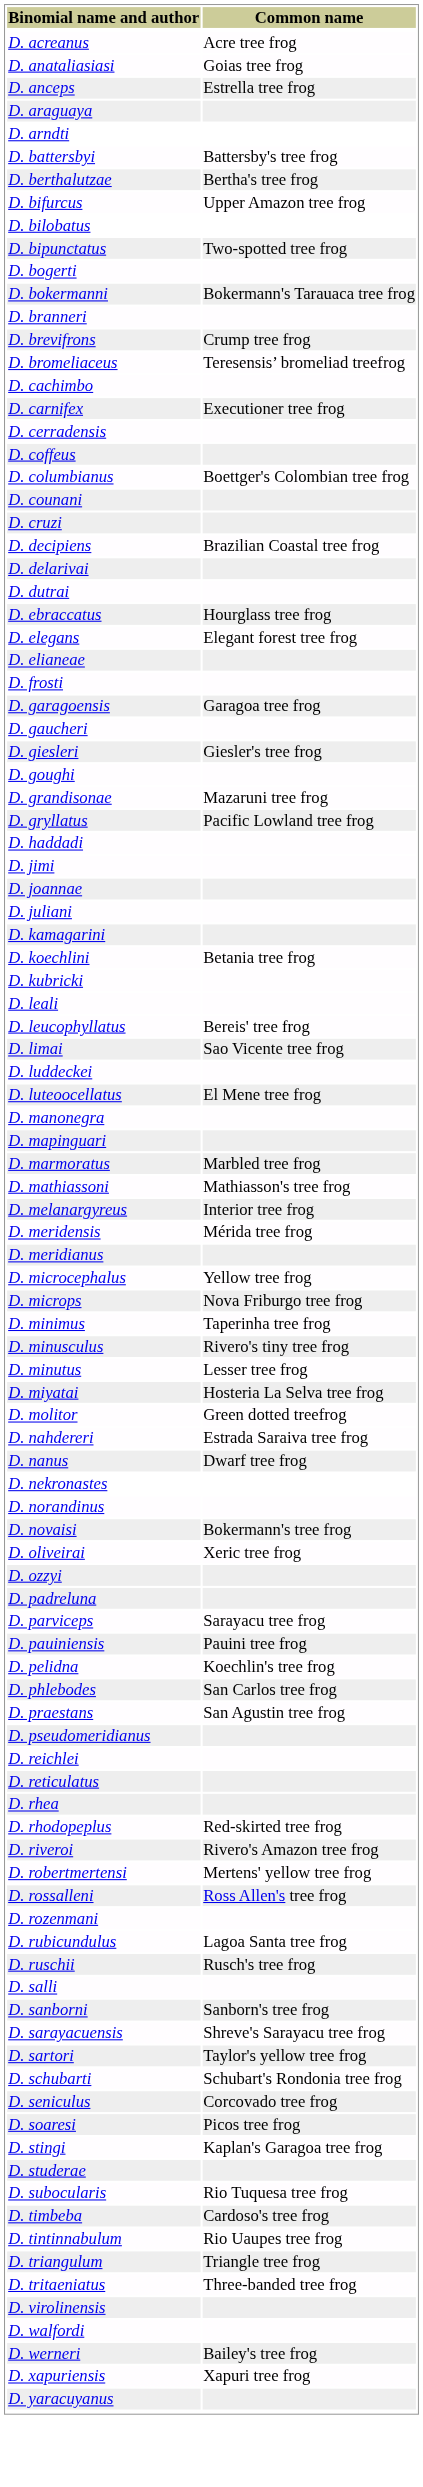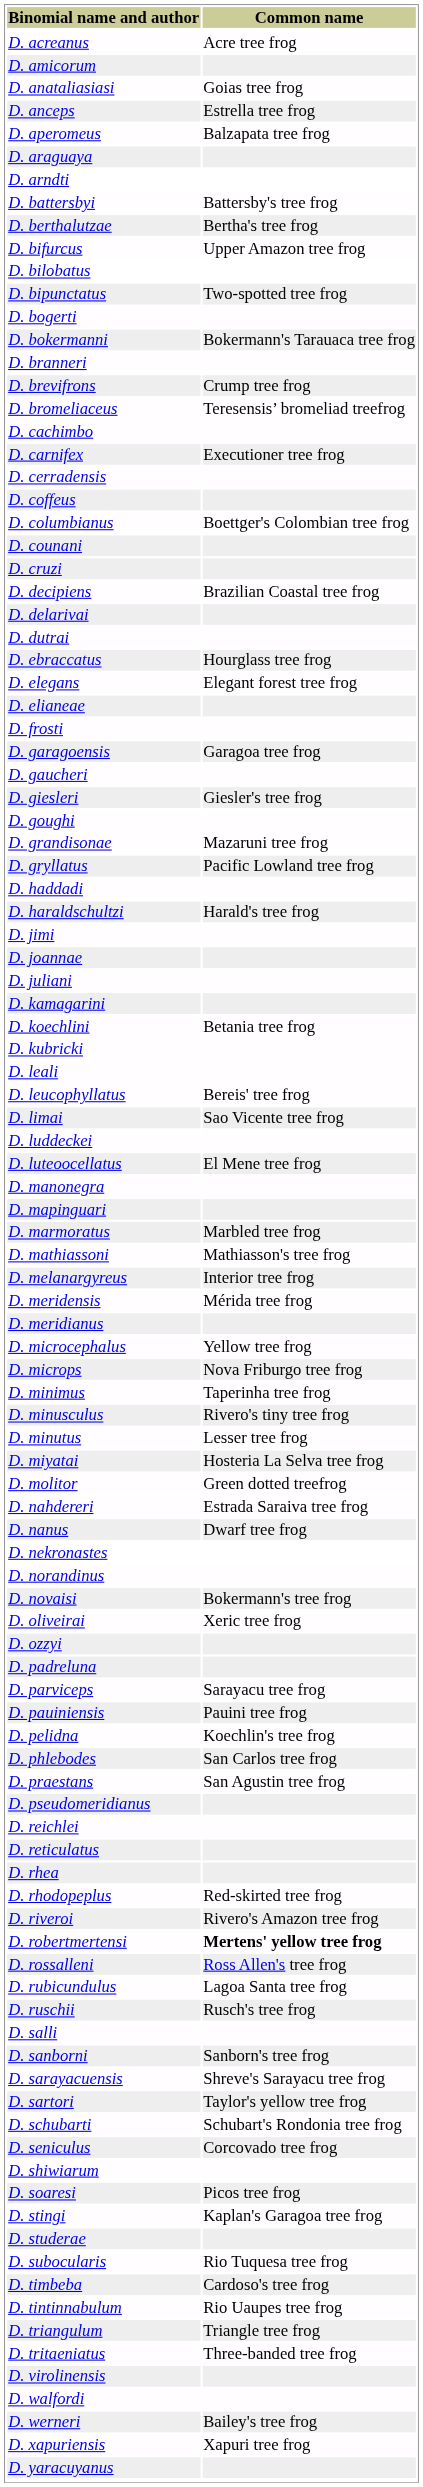 <table style="text-align:left; border:1px solid #999999; ">
 <tr style="background:#CCCC99; text-align: center; ">
 <th>Binomial name and author</th>
 <th>Common name</th>
 </tr>
 <tr>
 </tr>
 <tr style="background:#FFFDFF;">
 <td><em><a href='#'>D. acreanus</a></em> </td>
 <td>Acre tree frog</td>
 </tr>
+<tr style="background:#EEEEEE;">
+<td><em><a href='#'>D. amicorum</a></em> </td>
+<td></td>
+</tr>
 <tr style="background:#FFFDFF;">
 <td><em><a href='#'>D. anataliasiasi</a></em> </td>
 <td>Goias tree frog</td>
 </tr>
 <tr style="background:#EEEEEE;">
 <td><em><a href='#'>D. anceps</a></em> </td>
 <td>Estrella tree frog</td>
+</tr>
+<tr style="background:#FFFDFF;">
+<td><em><a href='#'>D. aperomeus</a></em> </td>
+<td>Balzapata tree frog</td>
 </tr>
 <tr style="background:#EEEEEE;">
 <td><em><a href='#'>D. araguaya</a></em> </td>
 <td></td>
 </tr>
 <tr>
 <td><em><a href='#'>D. arndti</a></em> </td>
 <td></td>
 </tr>
 <tr style="background:#FFFDFF;">
 <td><em><a href='#'>D. battersbyi</a></em> </td>
 <td>Battersby's tree frog</td>
 </tr>
 <tr style="background:#EEEEEE;">
 <td><em><a href='#'>D. berthalutzae</a></em> </td>
 <td>Bertha's tree frog</td>
 </tr>
 <tr style="background:#FFFDFF;">
 <td><em><a href='#'>D. bifurcus</a></em> </td>
 <td>Upper Amazon tree frog</td>
 </tr>
 <tr>
 <td><em><a href='#'>D. bilobatus</a></em> </td>
 <td></td>
 </tr>
 <tr style="background:#EEEEEE;">
 <td><em><a href='#'>D. bipunctatus</a></em> </td>
 <td>Two-spotted tree frog</td>
 </tr>
 <tr style="background:#FFFDFF;">
 <td><em><a href='#'>D. bogerti</a></em> </td>
 <td></td>
 </tr>
 <tr style="background:#EEEEEE;">
 <td><em><a href='#'>D. bokermanni</a></em> </td>
 <td>Bokermann's Tarauaca tree frog</td>
 </tr>
 <tr style="background:#FFFDFF;">
 <td><em><a href='#'>D. branneri</a></em> </td>
 <td></td>
 </tr>
 <tr style="background:#EEEEEE;">
 <td><em><a href='#'>D. brevifrons</a></em> </td>
 <td>Crump tree frog</td>
 </tr>
 <tr style="background:#FFFDFF;">
 <td><em><a href='#'>D. bromeliaceus</a></em> </td>
 <td>Teresensis’ bromeliad treefrog</td>
 </tr>
 <tr style="background:#FFFDFF;">
 <td><em><a href='#'>D. cachimbo</a></em> </td>
 <td></td>
 </tr>
 <tr style="background:#EEEEEE;">
 <td><em><a href='#'>D. carnifex</a></em> </td>
 <td>Executioner tree frog</td>
 </tr>
 <tr style="background:#FFFDFF;">
 <td><em><a href='#'>D. cerradensis</a></em> </td>
 <td></td>
 </tr>
 <tr style="background:#EEEEEE;">
 <td><em><a href='#'>D. coffeus</a></em> </td>
 <td></td>
 </tr>
 <tr style="background:#FFFDFF;">
 <td><em><a href='#'>D. columbianus</a></em> </td>
 <td>Boettger's Colombian tree frog</td>
 </tr>
 <tr style="background:#EEEEEE;">
 <td><em><a href='#'>D. counani</a></em> </td>
 <td></td>
 </tr>
 <tr style="background:#EEEEEE;">
 <td><em><a href='#'>D. cruzi</a></em> </td>
 <td></td>
 </tr>
 <tr style="background:#FFFDFF;">
 <td><em><a href='#'>D. decipiens</a></em> </td>
 <td>Brazilian Coastal tree frog</td>
 </tr>
 <tr style="background:#EEEEEE;">
 <td><em><a href='#'>D. delarivai</a></em> </td>
 <td></td>
 </tr>
 <tr style="background:#FFFDFF;">
 <td><em><a href='#'>D. dutrai</a></em> </td>
 <td></td>
 </tr>
 <tr style="background:#EEEEEE;">
 <td><em><a href='#'>D. ebraccatus</a></em> </td>
 <td>Hourglass tree frog</td>
 </tr>
 <tr style="background:#FFFDFF;">
 <td><em><a href='#'>D. elegans</a></em> </td>
 <td>Elegant forest tree frog</td>
 </tr>
 <tr style="background:#EEEEEE;">
 <td><em><a href='#'>D. elianeae</a></em> </td>
 <td></td>
 </tr>
 <tr style="background:#FFFDFF;">
 <td><em><a href='#'>D. frosti</a></em> </td>
 <td></td>
 </tr>
 <tr style="background:#EEEEEE;">
 <td><em><a href='#'>D. garagoensis</a></em> </td>
 <td>Garagoa tree frog</td>
 </tr>
 <tr style="background:#FFFDFF;">
 <td><em><a href='#'>D. gaucheri</a></em> </td>
 <td></td>
 </tr>
 <tr style="background:#EEEEEE;">
 <td><em><a href='#'>D. giesleri</a></em> </td>
 <td>Giesler's tree frog</td>
 </tr>
 <tr style="background:#FFFDFF;">
 <td><em><a href='#'>D. goughi</a></em> </td>
 <td></td>
 </tr>
 <tr style="background:#FFFDFF;">
 <td><em><a href='#'>D. grandisonae</a></em> </td>
 <td>Mazaruni tree frog</td>
 </tr>
 <tr style="background:#EEEEEE;">
 <td><em><a href='#'>D. gryllatus</a></em> </td>
 <td>Pacific Lowland tree frog</td>
 </tr>
 <tr style="background:#FFFDFF;">
 <td><em><a href='#'>D. haddadi</a></em> </td>
 <td></td>
+</tr>
+<tr style="background:#EEEEEE;">
+<td><em><a href='#'>D. haraldschultzi</a></em> </td>
+<td>Harald's tree frog</td>
 </tr>
 <tr style="background:#FFFDFF;">
 <td><em><a href='#'>D. jimi</a></em> </td>
 <td></td>
 </tr>
 <tr style="background:#EEEEEE;">
 <td><em><a href='#'>D. joannae</a></em> </td>
 <td></td>
 </tr>
 <tr style="background:#FFFDFF;">
 <td><em><a href='#'>D. juliani</a></em> </td>
 <td></td>
 </tr>
 <tr style="background:#EEEEEE;">
 <td><em><a href='#'>D. kamagarini</a></em> </td>
 <td></td>
 </tr>
 <tr style="background:#FFFDFF;">
 <td><em><a href='#'>D. koechlini</a></em> </td>
 <td>Betania tree frog</td>
 </tr>
 <tr style="background:#FFFDFF;">
 <td><em><a href='#'>D. kubricki</a></em> </td>
 <td></td>
 </tr>
 <tr style="background:#FFFDFF;">
 <td><em><a href='#'>D. leali</a></em> </td>
 <td></td>
 </tr>
 <tr style="background:#FFFDFF;">
 <td><em><a href='#'>D. leucophyllatus</a></em> </td>
 <td>Bereis' tree frog</td>
 </tr>
 <tr style="background:#EEEEEE;">
 <td><em><a href='#'>D. limai</a></em> </td>
 <td>Sao Vicente tree frog</td>
 </tr>
 <tr style="background:#FFFDFF;">
 <td><em><a href='#'>D. luddeckei</a></em> </td>
 <td></td>
 </tr>
 <tr style="background:#EEEEEE;">
 <td><em><a href='#'>D. luteoocellatus</a></em> </td>
 <td>El Mene tree frog</td>
 </tr>
 <tr style="background:#FFFDFF;">
 <td><em><a href='#'>D. manonegra</a></em> </td>
 <td></td>
 </tr>
 <tr style="background:#EEEEEE;">
 <td><em><a href='#'>D. mapinguari</a></em> </td>
 <td></td>
 </tr>
 <tr style="background:#EEEEEE;">
 <td><em><a href='#'>D. marmoratus</a></em> </td>
 <td>Marbled tree frog</td>
 </tr>
 <tr style="background:#FFFDFF;">
 <td><em><a href='#'>D. mathiassoni</a></em> </td>
 <td>Mathiasson's tree frog</td>
 </tr>
 <tr style="background:#EEEEEE;">
 <td><em><a href='#'>D. melanargyreus</a></em> </td>
 <td>Interior tree frog</td>
 </tr>
 <tr style="background:#FFFDFF;">
 <td><em><a href='#'>D. meridensis</a></em> </td>
 <td>Mérida tree frog</td>
 </tr>
 <tr style="background:#EEEEEE;">
 <td><em><a href='#'>D. meridianus</a></em> </td>
 <td></td>
 </tr>
 <tr style="background:#FFFDFF;">
 <td><em><a href='#'>D. microcephalus</a></em> </td>
 <td>Yellow tree frog</td>
 </tr>
 <tr style="background:#EEEEEE;">
 <td><em><a href='#'>D. microps</a></em> </td>
 <td>Nova Friburgo tree frog</td>
 </tr>
 <tr style="background:#FFFDFF;">
 <td><em><a href='#'>D. minimus</a> </em> </td>
 <td>Taperinha tree frog</td>
 </tr>
 <tr style="background:#EEEEEE;">
 <td><em><a href='#'>D. minusculus</a></em> </td>
 <td>Rivero's tiny tree frog</td>
 </tr>
 <tr style="background:#FFFDFF;">
 <td><em><a href='#'>D. minutus</a></em> </td>
 <td>Lesser tree frog</td>
 </tr>
 <tr style="background:#EEEEEE;">
 <td><em><a href='#'>D. miyatai</a></em> </td>
 <td>Hosteria La Selva tree frog</td>
 </tr>
 <tr style="background:#FFFDFF;">
 <td><em><a href='#'>D. molitor</a></em> </td>
 <td>Green dotted treefrog</td>
 </tr>
 <tr style="background:#FFFDFF;">
 <td><em><a href='#'>D. nahdereri</a></em> </td>
 <td>Estrada Saraiva tree frog</td>
 </tr>
 <tr style="background:#EEEEEE;">
 <td><em><a href='#'>D. nanus</a></em> </td>
 <td>Dwarf tree frog</td>
 </tr>
 <tr>
 <td><em><a href='#'>D. nekronastes</a></em> </td>
 <td></td>
 </tr>
 <tr style="background:#FFFDFF;">
 <td><em><a href='#'>D. norandinus</a></em> </td>
 <td></td>
 </tr>
 <tr style="background:#EEEEEE;">
 <td><em><a href='#'>D. novaisi</a></em> </td>
 <td>Bokermann's tree frog</td>
 </tr>
 <tr style="background:#FFFDFF;">
 <td><em><a href='#'>D. oliveirai</a></em> </td>
 <td>Xeric tree frog</td>
 </tr>
 <tr style="background:#EEEEEE;">
 <td><em><a href='#'>D. ozzyi</a></em> </td>
 <td></td>
 </tr>
 <tr style="background:#EEEEEE;">
 <td><em><a href='#'>D. padreluna</a></em> </td>
 <td></td>
 </tr>
 <tr style="background:#FFFDFF;">
 <td><em><a href='#'>D. parviceps</a></em> </td>
 <td>Sarayacu tree frog</td>
 </tr>
 <tr style="background:#EEEEEE;">
 <td><em><a href='#'>D. pauiniensis</a></em> </td>
 <td>Pauini tree frog</td>
 </tr>
 <tr style="background:#FFFDFF;">
 <td><em><a href='#'>D. pelidna</a></em> </td>
 <td>Koechlin's tree frog</td>
 </tr>
 <tr style="background:#EEEEEE;">
 <td><em><a href='#'>D. phlebodes</a></em> </td>
 <td>San Carlos tree frog</td>
 </tr>
 <tr style="background:#FFFDFF;">
 <td><em><a href='#'>D. praestans</a></em> </td>
 <td>San Agustin tree frog</td>
 </tr>
 <tr style="background:#EEEEEE;">
 <td><em><a href='#'>D. pseudomeridianus</a></em> </td>
 <td></td>
 </tr>
 <tr style="background:#FFFDFF;">
 <td><em><a href='#'>D. reichlei</a></em> </td>
 <td></td>
 </tr>
 <tr style="background:#EEEEEE;">
 <td><em><a href='#'>D. reticulatus</a></em> </td>
 <td></td>
 </tr>
 <tr style="background:#EEEEEE;">
 <td><em><a href='#'>D. rhea</a></em> </td>
 <td></td>
 </tr>
 <tr style="background:#FFFDFF;">
 <td><em><a href='#'>D. rhodopeplus</a></em> </td>
 <td>Red-skirted tree frog</td>
 </tr>
 <tr style="background:#EEEEEE;">
 <td><em><a href='#'>D. riveroi</a></em> </td>
 <td>Rivero's Amazon tree frog</td>
 </tr>
 <tr style="background:#FFFDFF;">
 <td><em><a href='#'>D. robertmertensi</a></em> </td>
-<td>Mertens' yellow tree frog</td>
+<td><strong>Mertens' yellow tree frog</strong></td>
 </tr>
 <tr style="background:#EEEEEE;">
 <td><em><a href='#'>D. rossalleni</a></em> </td>
 <td><a href='#'>Ross Allen's</a> tree frog</td>
-</tr>
-<tr style="background:#FFFDFF;">
-<td><em><a href='#'>D. rozenmani</a></em> </td>
-<td></td>
 </tr>
 <tr style="background:#FFFDFF;">
 <td><em><a href='#'>D. rubicundulus</a></em> </td>
 <td>Lagoa Santa tree frog</td>
 </tr>
 <tr style="background:#EEEEEE;">
 <td><em><a href='#'>D. ruschii</a></em> </td>
 <td>Rusch's tree frog</td>
 </tr>
 <tr style="background:#FFFDFF;">
 <td><em><a href='#'>D. salli</a></em> </td>
 <td></td>
 </tr>
 <tr style="background:#EEEEEE;">
 <td><em><a href='#'>D. sanborni</a></em> </td>
 <td>Sanborn's tree frog</td>
 </tr>
 <tr style="background:#FFFDFF;">
 <td><em><a href='#'>D. sarayacuensis</a></em> </td>
 <td>Shreve's Sarayacu tree frog</td>
 </tr>
 <tr style="background:#EEEEEE;">
 <td><em><a href='#'>D. sartori</a></em> </td>
 <td>Taylor's yellow tree frog</td>
 </tr>
 <tr style="background:#FFFDFF;">
 <td><em><a href='#'>D. schubarti</a></em> </td>
 <td>Schubart's Rondonia tree frog</td>
 </tr>
 <tr style="background:#EEEEEE;">
 <td><em><a href='#'>D. seniculus</a></em> </td>
 <td>Corcovado tree frog</td>
+</tr>
+<tr style="background:#FFFDFF;">
+<td><em><a href='#'>D. shiwiarum</a></em> </td>
+<td></td>
 </tr>
 <tr style="background:#EEEEEE;">
 <td><em><a href='#'>D. soaresi</a></em> </td>
 <td>Picos tree frog</td>
 </tr>
 <tr style="background:#FFFDFF;">
 <td><em><a href='#'>D. stingi</a></em> </td>
 <td>Kaplan's Garagoa tree frog</td>
 </tr>
 <tr style="background:#EEEEEE;">
 <td><em><a href='#'>D. studerae</a></em> </td>
 <td></td>
 </tr>
 <tr style="background:#FFFDFF;">
 <td><em><a href='#'>D. subocularis</a></em> </td>
 <td>Rio Tuquesa tree frog</td>
 </tr>
 <tr style="background:#EEEEEE;">
 <td><em><a href='#'>D. timbeba</a></em> </td>
 <td>Cardoso's tree frog</td>
 </tr>
 <tr style="background:#FFFDFF;">
 <td><em><a href='#'>D. tintinnabulum</a></em> </td>
 <td>Rio Uaupes tree frog</td>
 </tr>
 <tr style="background:#EEEEEE;">
 <td><em><a href='#'>D. triangulum</a></em> </td>
 <td>Triangle tree frog</td>
 </tr>
 <tr style="background:#FFFDFF;">
 <td><em><a href='#'>D. tritaeniatus</a></em> </td>
 <td>Three-banded tree frog</td>
 </tr>
 <tr style="background:#EEEEEE;">
 <td><em><a href='#'>D. virolinensis</a></em> </td>
 <td></td>
 </tr>
 <tr style="background:#FFFDFF;">
 <td><em><a href='#'>D. walfordi</a></em> </td>
 <td></td>
 </tr>
 <tr style="background:#EEEEEE;">
 <td><em><a href='#'>D. werneri</a></em> </td>
 <td>Bailey's tree frog</td>
 </tr>
 <tr style="background:#FFFDFF;">
 <td><em><a href='#'>D. xapuriensis</a></em> </td>
 <td>Xapuri tree frog</td>
 </tr>
 <tr style="background:#EEEEEE;">
 <td><em><a href='#'>D. yaracuyanus</a></em> </td>
 <td></td>
 </tr>
 <tr>
 </tr>
 </table>
